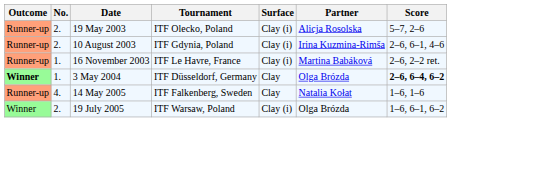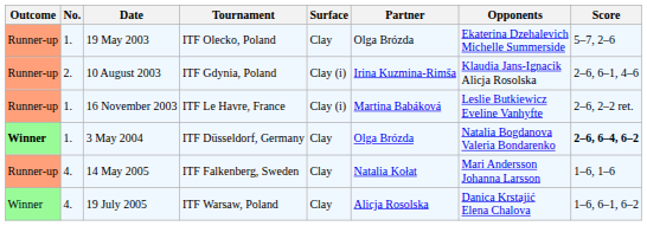 <table class="sortable wikitable" style=font-size:97%>
 <tr>
 <th>Outcome</th>
 <th>No.</th>
 <th>Date</th>
 <th>Tournament</th>
 <th>Surface</th>
 <th>Partner</th>
+<th>Opponents</th>
 <th>Score</th>
 </tr>
 <tr style="background:#f0f8ff;">
 <td style="background:#ffa07a;">Runner-up</td>
-<td>2.</td>
+<td>1.</td>
 <td>19 May 2003</td>
 <td>ITF Olecko, Poland</td>
-<td>Clay (i)</td>
-<td> <a href='#'>Alicja Rosolska</a></td>
+<td>Clay</td>
+<td> Olga Brózda</td>
+<td> <a href='#'>Ekaterina Dzehalevich</a> <br>  <a href='#'>Michelle Summerside</a></td>
 <td>5–7, 2–6</td>
 </tr>
 <tr style="background:#f0f8ff;">
 <td style="background:#ffa07a;">Runner-up</td>
 <td>2.</td>
 <td>10 August 2003</td>
 <td>ITF Gdynia, Poland</td>
 <td>Clay (i)</td>
 <td> <a href='#'>Irina Kuzmina-Rimša</a></td>
+<td> <a href='#'>Klaudia Jans-Ignacik</a> <br>  Alicja Rosolska</td>
 <td>2–6, 6–1, 4–6</td>
 </tr>
 <tr style="background:#f0f8ff;">
 <td style="background:#ffa07a;">Runner-up</td>
 <td>1.</td>
 <td>16 November 2003</td>
 <td>ITF Le Havre, France</td>
 <td>Clay (i)</td>
 <td> <a href='#'>Martina Babáková</a></td>
+<td> <a href='#'>Leslie Butkiewicz</a> <br>  <a href='#'>Eveline Vanhyfte</a></td>
 <td>2–6, 2–2 ret.</td>
 </tr>
 <tr style="background:#f0f8ff;">
 <td bgcolor="98FB98"><strong>Winner</strong></td>
 <td>1.</td>
 <td>3 May 2004</td>
 <td>ITF Düsseldorf, Germany</td>
 <td>Clay</td>
 <td> <a href='#'>Olga Brózda</a></td>
+<td> <a href='#'>Natalia Bogdanova</a> <br>  <a href='#'>Valeria Bondarenko</a></td>
 <td><strong>2–6, 6–4, 6–2</strong></td>
 </tr>
 <tr style="background:#f0f8ff;">
 <td style="background:#ffa07a;">Runner-up</td>
 <td>4.</td>
 <td>14 May 2005</td>
 <td>ITF Falkenberg, Sweden</td>
 <td>Clay</td>
 <td> <a href='#'>Natalia Kołat</a></td>
+<td> <a href='#'>Mari Andersson</a> <br>  <a href='#'>Johanna Larsson</a></td>
 <td>1–6, 1–6</td>
 </tr>
 <tr style="background:#f0f8ff;">
 <td bgcolor="98FB98">Winner</td>
-<td>2.</td>
+<td>4.</td>
 <td>19 July 2005</td>
 <td>ITF Warsaw, Poland</td>
-<td>Clay (i)</td>
-<td> Olga Brózda</td>
+<td>Clay</td>
+<td> <a href='#'>Alicja Rosolska</a></td>
+<td> <a href='#'>Danica Krstajić</a> <br>  <a href='#'>Elena Chalova</a></td>
 <td>1–6, 6–1, 6–2</td>
 </tr>
 </table>
